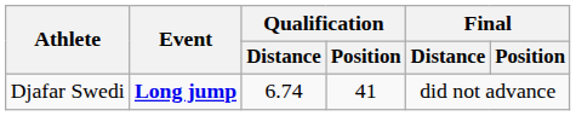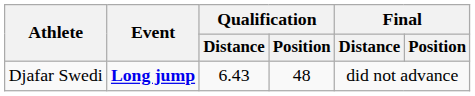 <table class=wikitable style="font-size:90%">
 <tr>
 <th rowspan=2>Athlete</th>
 <th rowspan=2>Event</th>
 <th colspan=2>Qualification</th>
 <th colspan=2>Final</th>
 </tr>
 <tr style="font-size:95%">
 <th>Distance</th>
 <th>Position</th>
 <th>Distance</th>
 <th>Position</th>
 </tr>
 <tr align=center>
 <td align=left>Djafar Swedi</td>
 <td align=left><strong><a href='#'>Long jump</a></strong></td>
-<td>6.74</td>
-<td>41</td>
+<td>6.43</td>
+<td>48</td>
 <td colspan=2>did not advance</td>
 </tr>
 </table>
